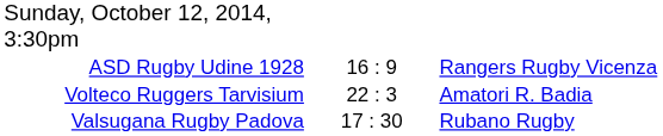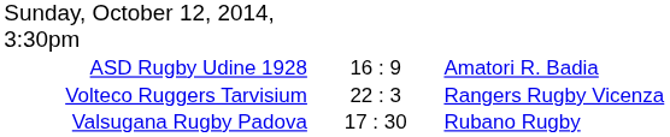 <table style="width:70%;" cellspacing="1">
 <tr>
 <th width=35%></th>
 <th width=15%></th>
 <th></th>
 </tr>
 <tr>
 <td>Sunday, October 12, 2014, 3:30pm</td>
 </tr>
 <tr style=font-size:90%>
 <td align=right><a href='#'>ASD Rugby Udine 1928</a></td>
 <td align=center>16 : 9</td>
-<td><a href='#'>Rangers Rugby Vicenza</a></td>
+<td><a href='#'>Amatori R. Badia</a></td>
 </tr>
 <tr style=font-size:90%>
 <td align=right><a href='#'>Volteco Ruggers Tarvisium</a></td>
 <td align=center>22 : 3</td>
-<td><a href='#'>Amatori R. Badia</a></td>
+<td><a href='#'>Rangers Rugby Vicenza</a></td>
 </tr>
 <tr style=font-size:90%>
 <td align=right><a href='#'>Valsugana Rugby Padova</a></td>
 <td align=center>17 : 30</td>
 <td><a href='#'>Rubano Rugby</a></td>
 </tr>
 </table>
